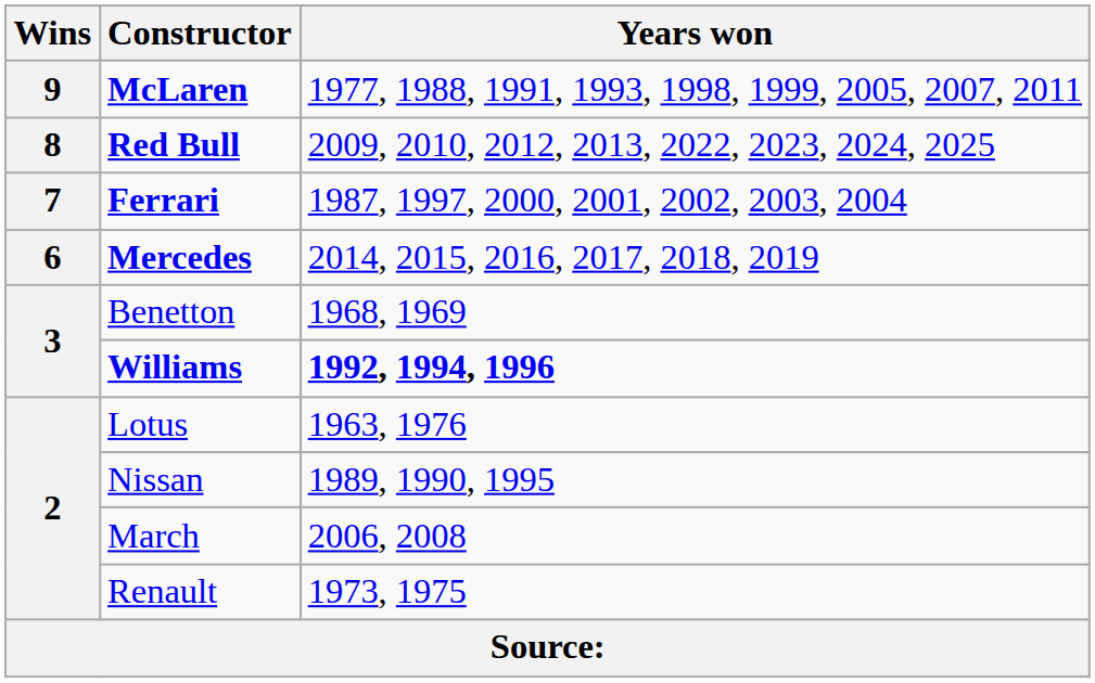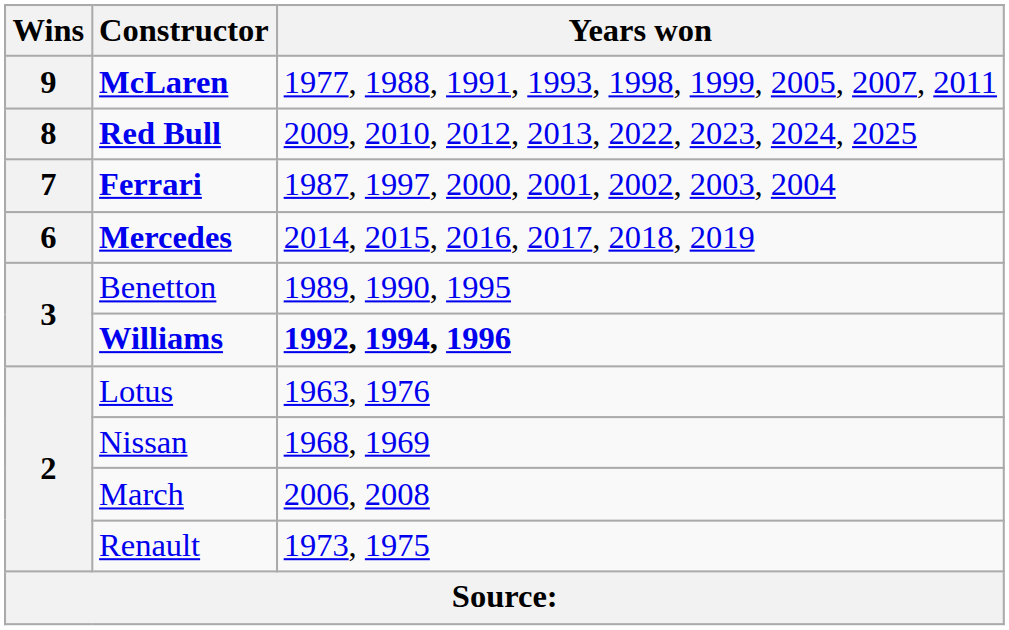 <table class="wikitable">
 <tr>
 <th>Wins</th>
 <th>Constructor</th>
 <th>Years won</th>
 </tr>
 <tr>
 <th>9</th>
 <td> <strong><a href='#'>McLaren</a></strong></td>
 <td><a href='#'>1977</a>, <a href='#'>1988</a>, <a href='#'>1991</a>, <a href='#'>1993</a>, <a href='#'>1998</a>, <a href='#'>1999</a>, <a href='#'>2005</a>, <a href='#'>2007</a>, <a href='#'>2011</a></td>
 </tr>
 <tr>
 <th>8</th>
 <td> <strong><a href='#'>Red Bull</a></strong></td>
 <td><a href='#'>2009</a>, <a href='#'>2010</a>, <a href='#'>2012</a>, <a href='#'>2013</a>, <a href='#'>2022</a>, <a href='#'>2023</a>, <a href='#'>2024</a>, <a href='#'>2025</a></td>
 </tr>
 <tr>
 <th>7</th>
 <td> <strong><a href='#'>Ferrari</a></strong></td>
 <td><a href='#'>1987</a>, <a href='#'>1997</a>, <a href='#'>2000</a>, <a href='#'>2001</a>, <a href='#'>2002</a>, <a href='#'>2003</a>, <a href='#'>2004</a></td>
 </tr>
 <tr>
 <th>6</th>
 <td> <strong><a href='#'>Mercedes</a></strong></td>
 <td><a href='#'>2014</a>, <a href='#'>2015</a>, <a href='#'>2016</a>, <a href='#'>2017</a>, <a href='#'>2018</a>, <a href='#'>2019</a></td>
 </tr>
 <tr>
 <th rowspan="2">3</th>
 <td> <a href='#'>Benetton</a></td>
-<td><span><a href='#'>1968</a>, <a href='#'>1969</a></span></td>
+<td><a href='#'>1989</a>, <a href='#'>1990</a>, <a href='#'>1995</a></td>
 </tr>
 <tr>
 <td> <strong><a href='#'>Williams</a></strong></td>
 <td><strong><a href='#'>1992</a>, <a href='#'>1994</a>, <a href='#'>1996</a></strong></td>
 </tr>
 <tr>
 <th rowspan="4">2</th>
 <td> <a href='#'>Lotus</a></td>
 <td><span><a href='#'>1963</a>,</span> <a href='#'>1976</a></td>
 </tr>
 <tr>
 <td> <a href='#'>Nissan</a></td>
-<td><a href='#'>1989</a>, <a href='#'>1990</a>, <a href='#'>1995</a></td>
+<td><span><a href='#'>1968</a>, <a href='#'>1969</a></span></td>
 </tr>
 <tr>
 <td> <a href='#'>March</a></td>
 <td><a href='#'>2006</a>, <a href='#'>2008</a></td>
 </tr>
 <tr>
 <td> <a href='#'>Renault</a></td>
 <td><span><a href='#'>1973</a>, <a href='#'>1975</a></span></td>
 </tr>
 <tr>
 <th colspan=3>Source:</th>
 </tr>
 </table>
